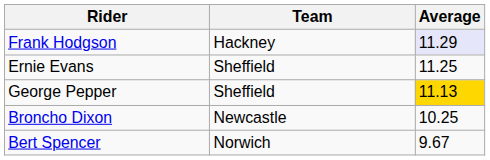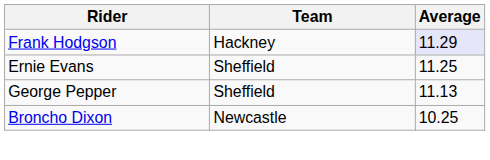 <table class="wikitable" style="font-size: 100%">
 <tr>
 <th width=200>Rider</th>
 <th width=200>Team</th>
 <th width=40>Average</th>
 </tr>
 <tr>
 <td align="left"><a href='#'>Frank Hodgson</a></td>
 <td>Hackney</td>
 <td style="background: lavender;">11.29</td>
 </tr>
 <tr>
 <td align="left">Ernie Evans</td>
 <td>Sheffield</td>
 <td>11.25</td>
 </tr>
 <tr>
 <td align="left">George Pepper</td>
 <td>Sheffield</td>
-<td style="background: gold;">11.13</td>
+<td>11.13</td>
 </tr>
 <tr>
 <td align="left"><a href='#'>Broncho Dixon</a></td>
 <td>Newcastle</td>
 <td>10.25</td>
 </tr>
-<tr>
-<td align="left"><a href='#'>Bert Spencer</a></td>
-<td>Norwich</td>
-<td>9.67</td>
-</tr>
 </table>
